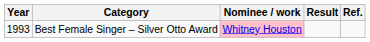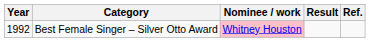 <table class="wikitable">
 <tr>
 <th>Year</th>
 <th>Category</th>
 <th>Nominee / work</th>
 <th>Result</th>
 <th>Ref.</th>
 </tr>
 <tr>
-<td>1993</td>
+<td>1992</td>
 <td>Best Female Singer – Silver Otto Award</td>
 <td style="background: pink;"><a href='#'>Whitney Houston</a></td>
 <td></td>
 <td align="center"></td>
 </tr>
 </table>
